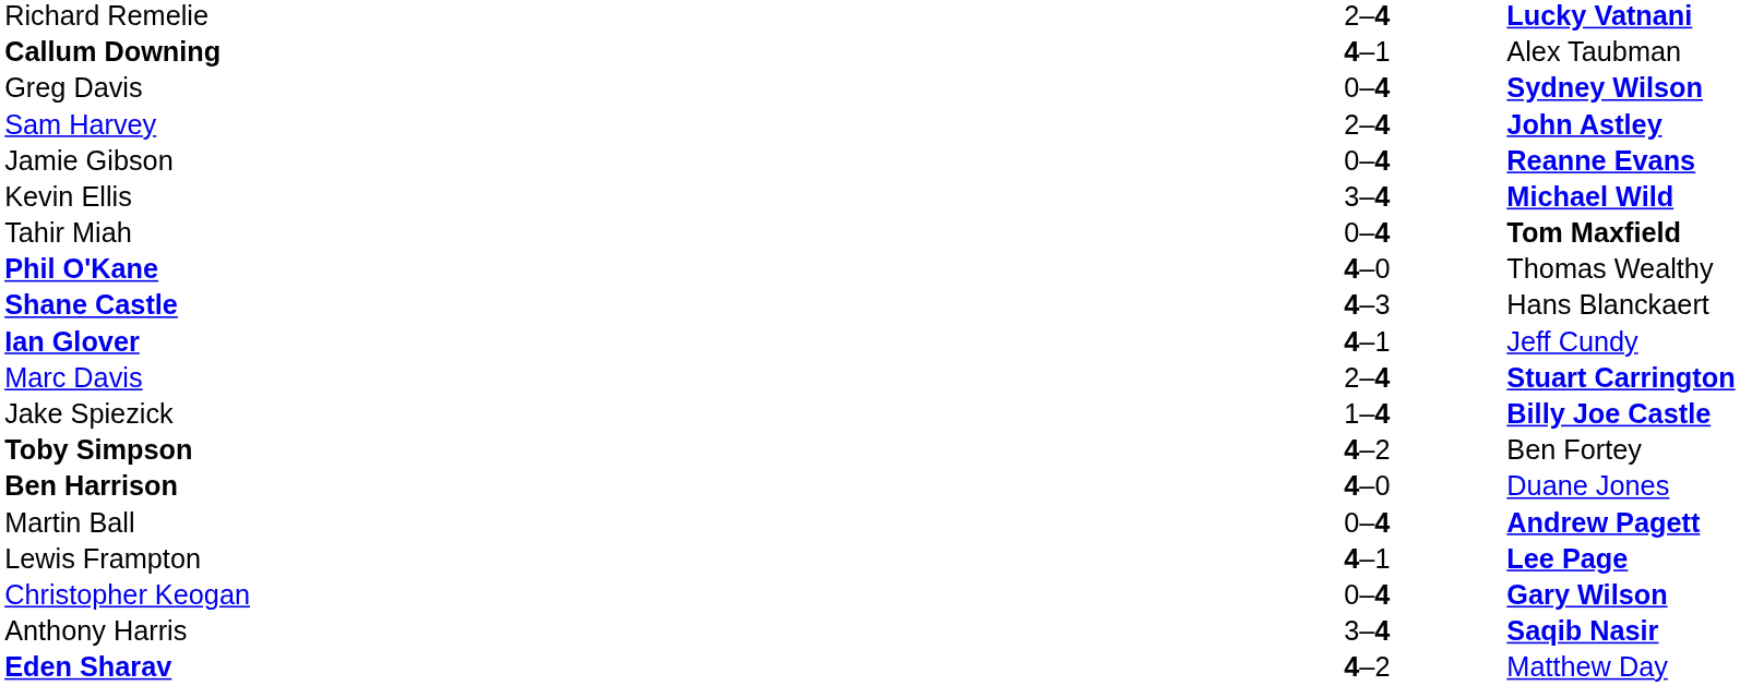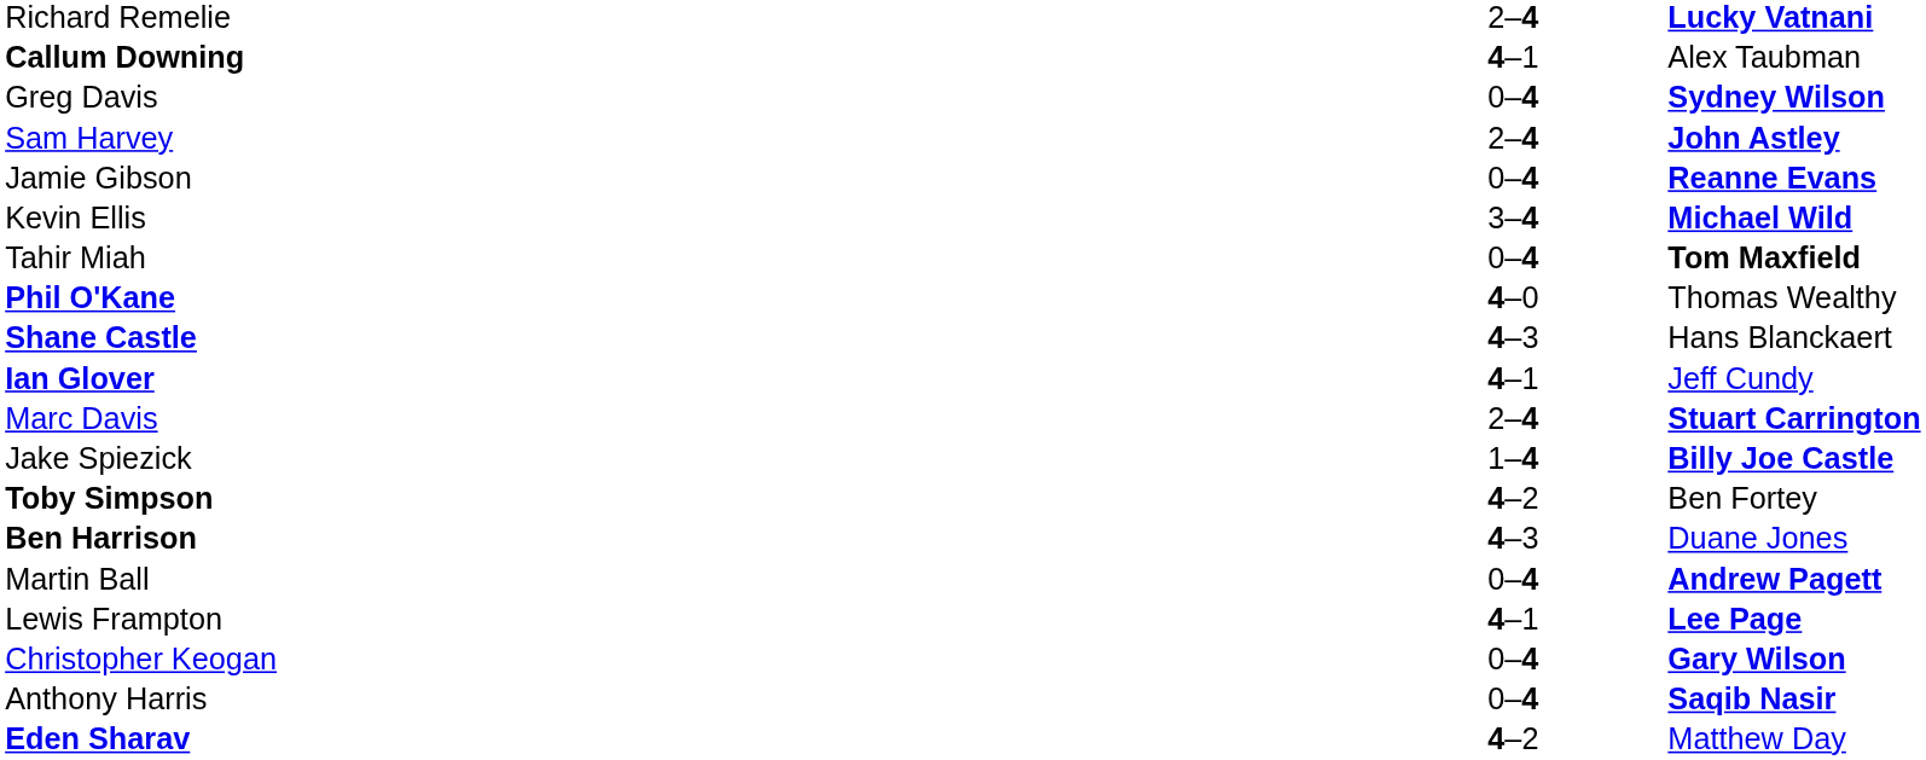 <table width="100%" cellspacing="1">
 <tr>
 <th width=45%></th>
 <th width=10%></th>
 <th width=45%></th>
 </tr>
 <tr>
 <td> Richard Remelie</td>
 <td align="center">2–<strong>4</strong></td>
 <td> <strong><a href='#'>Lucky Vatnani</a></strong></td>
 </tr>
 <tr>
 <td> <strong>Callum Downing</strong></td>
 <td align="center"><strong>4</strong>–1</td>
 <td> Alex Taubman</td>
 </tr>
 <tr>
 <td> Greg Davis</td>
 <td align="center">0–<strong>4</strong></td>
 <td> <strong><a href='#'>Sydney Wilson</a></strong></td>
 </tr>
 <tr>
 <td> <a href='#'>Sam Harvey</a></td>
 <td align="center">2–<strong>4</strong></td>
 <td> <strong><a href='#'>John Astley</a></strong></td>
 </tr>
 <tr>
 <td> Jamie Gibson</td>
 <td align="center">0–<strong>4</strong></td>
 <td> <strong><a href='#'>Reanne Evans</a></strong></td>
 </tr>
 <tr>
 <td> Kevin Ellis</td>
 <td align="center">3–<strong>4</strong></td>
 <td> <strong><a href='#'>Michael Wild</a></strong></td>
 </tr>
 <tr>
 <td> Tahir Miah</td>
 <td align="center">0–<strong>4</strong></td>
 <td> <strong>Tom Maxfield</strong></td>
 </tr>
 <tr>
 <td> <strong><a href='#'>Phil O'Kane</a></strong></td>
 <td align="center"><strong>4</strong>–0</td>
 <td> Thomas Wealthy</td>
 </tr>
 <tr>
 <td> <strong><a href='#'>Shane Castle</a></strong></td>
 <td align="center"><strong>4</strong>–3</td>
 <td> Hans Blanckaert</td>
 </tr>
 <tr>
 <td> <strong><a href='#'>Ian Glover</a></strong></td>
 <td align="center"><strong>4</strong>–1</td>
 <td> <a href='#'>Jeff Cundy</a></td>
 </tr>
 <tr>
 <td> <a href='#'>Marc Davis</a></td>
 <td align="center">2–<strong>4</strong></td>
 <td> <strong><a href='#'>Stuart Carrington</a></strong></td>
 </tr>
 <tr>
 <td> Jake Spiezick</td>
 <td align="center">1–<strong>4</strong></td>
 <td> <strong><a href='#'>Billy Joe Castle</a></strong></td>
 </tr>
 <tr>
 <td> <strong>Toby Simpson</strong></td>
 <td align="center"><strong>4</strong>–2</td>
 <td> Ben Fortey</td>
 </tr>
 <tr>
 <td> <strong>Ben Harrison</strong></td>
-<td align="center"><strong>4</strong>–0</td>
+<td align="center"><strong>4</strong>–3</td>
 <td> <a href='#'>Duane Jones</a></td>
 </tr>
 <tr>
 <td> Martin Ball</td>
 <td align="center">0–<strong>4</strong></td>
 <td> <strong><a href='#'>Andrew Pagett</a></strong></td>
 </tr>
 <tr>
 <td> Lewis Frampton</td>
 <td align="center"><strong>4</strong>–1</td>
 <td> <strong><a href='#'>Lee Page</a></strong></td>
 </tr>
 <tr>
 <td> <a href='#'>Christopher Keogan</a></td>
 <td align="center">0–<strong>4</strong></td>
 <td> <strong><a href='#'>Gary Wilson</a></strong></td>
 </tr>
 <tr>
 <td> Anthony Harris</td>
-<td align="center">3–<strong>4</strong></td>
+<td align="center">0–<strong>4</strong></td>
 <td> <strong><a href='#'>Saqib Nasir</a></strong></td>
 </tr>
 <tr>
 <td> <strong><a href='#'>Eden Sharav</a></strong></td>
 <td align="center"><strong>4</strong>–2</td>
 <td> <a href='#'>Matthew Day</a></td>
 </tr>
 </table>
